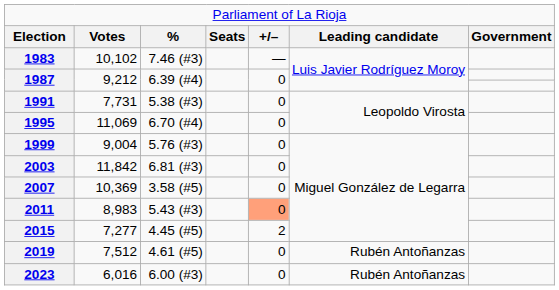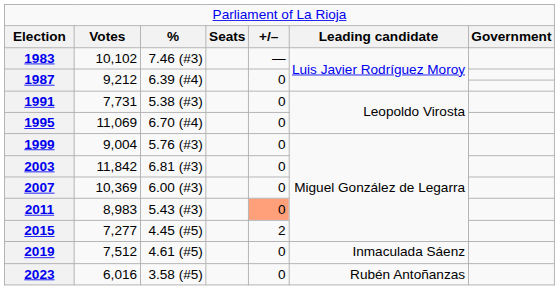 <table class="wikitable" style="text-align:right;">
 <tr>
 <td colspan="8" align="center"><a href='#'>Parliament of La Rioja</a></td>
 </tr>
 <tr>
 <th width="75">Election</th>
 <th width="70">Votes</th>
 <th width="70">%</th>
 <th>Seats</th>
 <th width="40">+/–</th>
 <th>Leading candidate</th>
 <th>Government</th>
 </tr>
 <tr>
 <th><a href='#'>1983</a></th>
 <td>10,102</td>
 <td>7.46 (#3)</td>
 <td></td>
 <td>—</td>
 <td rowspan="3" align="right"><a href='#'>Luis Javier Rodríguez Moroy</a></td>
 <td></td>
 </tr>
 <tr>
 <th rowspan="2"><a href='#'>1987</a></th>
 <td rowspan="2">9,212</td>
 <td rowspan="2">6.39 (#4)</td>
 <td rowspan="2"></td>
 <td rowspan="2">0</td>
 <td> </td>
 </tr>
 <tr>
 <td> </td>
 </tr>
 <tr>
 <th><a href='#'>1991</a></th>
 <td>7,731</td>
 <td>5.38 (#3)</td>
 <td></td>
 <td>0</td>
 <td rowspan="2" align="right">Leopoldo Virosta</td>
 <td></td>
 </tr>
 <tr>
 <th><a href='#'>1995</a></th>
 <td>11,069</td>
 <td>6.70 (#4)</td>
 <td></td>
 <td>0</td>
 <td></td>
 </tr>
 <tr>
 <th><a href='#'>1999</a></th>
 <td>9,004</td>
 <td>5.76 (#3)</td>
 <td></td>
 <td>0</td>
 <td rowspan="5" align="right">Miguel González de Legarra</td>
 <td></td>
 </tr>
 <tr>
 <th><a href='#'>2003</a></th>
 <td>11,842</td>
 <td>6.81 (#3)</td>
 <td></td>
 <td>0</td>
 <td></td>
 </tr>
 <tr>
 <th><a href='#'>2007</a></th>
 <td>10,369</td>
-<td>3.58 (#5)</td>
+<td>6.00 (#3)</td>
 <td></td>
 <td>0</td>
 <td></td>
 </tr>
 <tr>
 <th><a href='#'>2011</a></th>
 <td>8,983</td>
 <td>5.43 (#3)</td>
 <td></td>
 <td style="background: lightsalmon;">0</td>
 <td></td>
 </tr>
 <tr>
 <th><a href='#'>2015</a></th>
 <td>7,277</td>
 <td>4.45 (#5)</td>
 <td></td>
 <td>2</td>
 <td></td>
 </tr>
 <tr>
 <th><a href='#'>2019</a></th>
 <td>7,512</td>
 <td>4.61 (#5)</td>
 <td></td>
 <td>0</td>
-<td>Rubén Antoñanzas</td>
+<td>Inmaculada Sáenz</td>
 <td></td>
 </tr>
 <tr>
 <th><a href='#'>2023</a></th>
 <td>6,016</td>
-<td>6.00 (#3)</td>
+<td>3.58 (#5)</td>
 <td></td>
 <td>0</td>
 <td>Rubén Antoñanzas</td>
 <td></td>
 </tr>
 </table>
